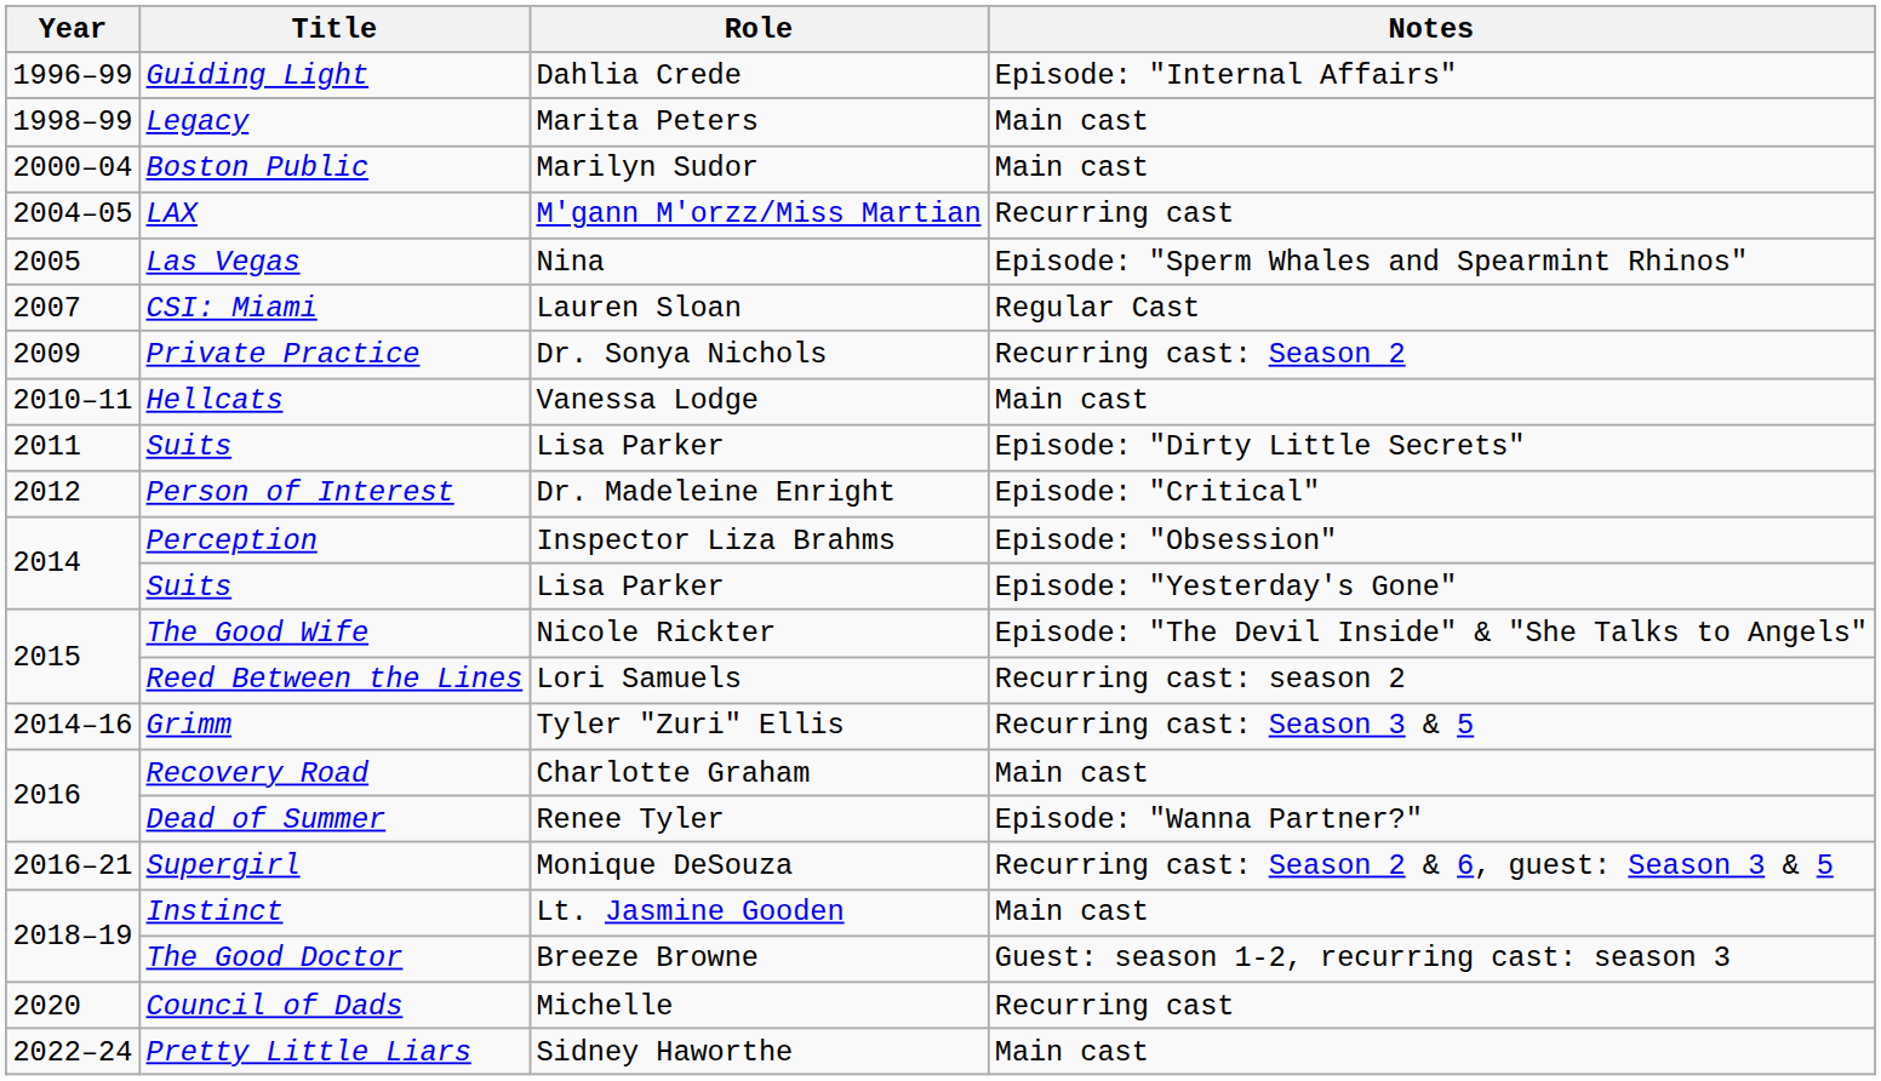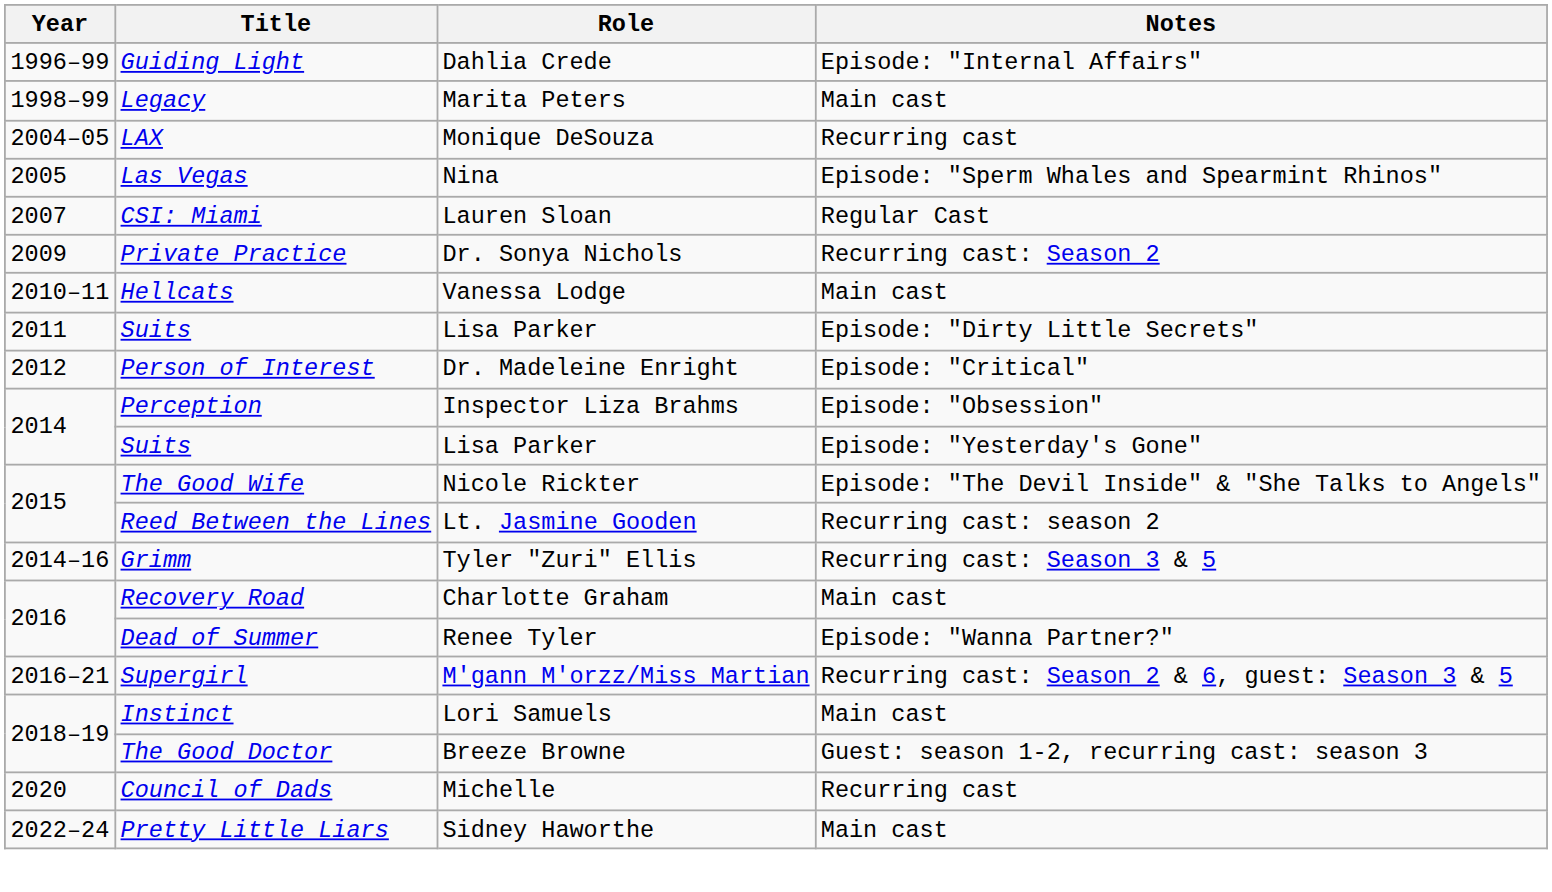 <table class="wikitable">
 <tr>
 <th>Year</th>
 <th>Title</th>
 <th>Role</th>
 <th>Notes</th>
 </tr>
 <tr>
 <td>1996–99</td>
 <td><em><a href='#'>Guiding Light</a></em></td>
 <td>Dahlia Crede</td>
 <td>Episode: "Internal Affairs"</td>
 </tr>
 <tr>
 <td>1998–99</td>
 <td><em><a href='#'>Legacy</a></em></td>
 <td>Marita Peters</td>
 <td>Main cast</td>
 </tr>
 <tr>
-<td>2000–04</td>
-<td><em><a href='#'>Boston Public</a></em></td>
-<td>Marilyn Sudor</td>
-<td>Main cast</td>
-</tr>
-<tr>
 <td>2004–05</td>
 <td><em><a href='#'>LAX</a></em></td>
-<td><a href='#'>M'gann M'orzz/Miss Martian</a></td>
+<td>Monique DeSouza</td>
 <td>Recurring cast</td>
 </tr>
 <tr>
 <td>2005</td>
 <td><em><a href='#'>Las Vegas</a></em></td>
 <td>Nina</td>
 <td>Episode: "Sperm Whales and Spearmint Rhinos"</td>
 </tr>
 <tr>
 <td>2007</td>
 <td><em><a href='#'>CSI: Miami</a></em></td>
 <td>Lauren Sloan</td>
 <td>Regular Cast</td>
 </tr>
 <tr>
 <td>2009</td>
 <td><em><a href='#'>Private Practice</a></em></td>
 <td>Dr. Sonya Nichols</td>
 <td>Recurring cast: <a href='#'>Season 2</a></td>
 </tr>
 <tr>
 <td>2010–11</td>
 <td><em><a href='#'>Hellcats</a></em></td>
 <td>Vanessa Lodge</td>
 <td>Main cast</td>
 </tr>
 <tr>
 <td>2011</td>
 <td><em><a href='#'>Suits</a></em></td>
 <td>Lisa Parker</td>
 <td>Episode: "Dirty Little Secrets"</td>
 </tr>
 <tr>
 <td>2012</td>
 <td><em><a href='#'>Person of Interest</a></em></td>
 <td>Dr. Madeleine Enright</td>
 <td>Episode: "Critical"</td>
 </tr>
 <tr>
 <td rowspan="2">2014</td>
 <td><em><a href='#'>Perception</a></em></td>
 <td>Inspector Liza Brahms</td>
 <td>Episode: "Obsession"</td>
 </tr>
 <tr>
 <td><em><a href='#'>Suits</a></em></td>
 <td>Lisa Parker</td>
 <td>Episode: "Yesterday's Gone"</td>
 </tr>
 <tr>
 <td rowspan="2">2015</td>
 <td><em><a href='#'>The Good Wife</a></em></td>
 <td>Nicole Rickter</td>
 <td>Episode: "The Devil Inside" & "She Talks to Angels"</td>
 </tr>
 <tr>
 <td><em><a href='#'>Reed Between the Lines</a></em></td>
-<td>Lori Samuels</td>
+<td>Lt. <a href='#'>Jasmine Gooden</a></td>
 <td>Recurring cast: season 2</td>
 </tr>
 <tr>
 <td>2014–16</td>
 <td><em><a href='#'>Grimm</a></em></td>
 <td>Tyler "Zuri" Ellis</td>
 <td>Recurring cast: <a href='#'>Season 3</a> & <a href='#'>5</a></td>
 </tr>
 <tr>
 <td rowspan="2">2016</td>
 <td><em><a href='#'>Recovery Road</a></em></td>
 <td>Charlotte Graham</td>
 <td>Main cast</td>
 </tr>
 <tr>
 <td><em><a href='#'>Dead of Summer</a></em></td>
 <td>Renee Tyler</td>
 <td>Episode: "Wanna Partner?"</td>
 </tr>
 <tr>
 <td>2016–21</td>
 <td><em><a href='#'>Supergirl</a></em></td>
-<td>Monique DeSouza</td>
+<td><a href='#'>M'gann M'orzz/Miss Martian</a></td>
 <td>Recurring cast: <a href='#'>Season 2</a> & <a href='#'>6</a>, guest: <a href='#'>Season 3</a> & <a href='#'>5</a></td>
 </tr>
 <tr>
 <td rowspan="2">2018–19</td>
 <td><em><a href='#'>Instinct</a></em></td>
-<td>Lt. <a href='#'>Jasmine Gooden</a></td>
+<td>Lori Samuels</td>
 <td>Main cast</td>
 </tr>
 <tr>
 <td><em><a href='#'>The Good Doctor</a></em></td>
 <td>Breeze Browne</td>
 <td>Guest: season 1-2, recurring cast: season 3</td>
 </tr>
 <tr>
 <td>2020</td>
 <td><em><a href='#'>Council of Dads</a></em></td>
 <td>Michelle</td>
 <td>Recurring cast</td>
 </tr>
 <tr>
 <td>2022–24</td>
 <td><em><a href='#'>Pretty Little Liars</a></em></td>
 <td>Sidney Haworthe</td>
 <td>Main cast</td>
 </tr>
 </table>
